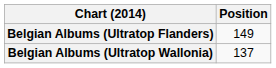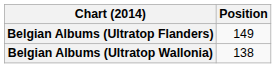 <table class="wikitable sortable plainrowheaders" style="text-align:center">
 <tr>
 <th scope="col">Chart (2014)</th>
 <th scope="col">Position</th>
 </tr>
 <tr>
 <th scope="row">Belgian Albums (Ultratop Flanders)</th>
 <td>149</td>
 </tr>
 <tr>
 <th scope="row">Belgian Albums (Ultratop Wallonia)</th>
-<td>137</td>
+<td>138</td>
 </tr>
 </table>
